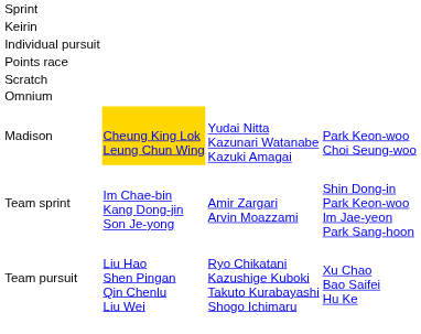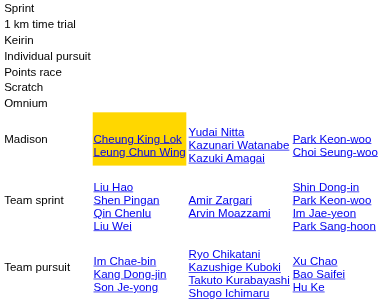 <table>
 <tr>
 <td>Sprint</td>
+<td></td>
+<td></td>
+<td></td>
+</tr>
+<tr>
+<td>1 km time trial</td>
 <td></td>
 <td></td>
 <td></td>
 </tr>
 <tr>
 <td>Keirin</td>
 <td></td>
 <td></td>
 <td></td>
 </tr>
 <tr>
 <td>Individual pursuit</td>
 <td></td>
 <td></td>
 <td></td>
 </tr>
 <tr>
 <td>Points race</td>
 <td></td>
 <td></td>
 <td></td>
 </tr>
 <tr>
 <td>Scratch</td>
 <td></td>
 <td></td>
 <td></td>
 </tr>
 <tr>
 <td>Omnium</td>
 <td></td>
 <td></td>
 <td></td>
 </tr>
 <tr>
 <td>Madison</td>
 <td style="background: gold;"><br><a href='#'>Cheung King Lok</a><br><a href='#'>Leung Chun Wing</a></td>
 <td><br><a href='#'>Yudai Nitta</a><br><a href='#'>Kazunari Watanabe</a><br><a href='#'>Kazuki Amagai</a></td>
 <td><br><a href='#'>Park Keon-woo</a><br><a href='#'>Choi Seung-woo</a></td>
 </tr>
 <tr>
 <td>Team sprint</td>
-<td><br><a href='#'>Im Chae-bin</a><br><a href='#'>Kang Dong-jin</a><br><a href='#'>Son Je-yong</a></td>
+<td><br><a href='#'>Liu Hao</a><br><a href='#'>Shen Pingan</a><br><a href='#'>Qin Chenlu</a><br><a href='#'>Liu Wei</a></td>
 <td><br><a href='#'>Amir Zargari</a><br><a href='#'>Arvin Moazzami</a></td>
 <td><br><a href='#'>Shin Dong-in</a><br><a href='#'>Park Keon-woo</a><br><a href='#'>Im Jae-yeon</a><br><a href='#'>Park Sang-hoon</a></td>
 </tr>
 <tr>
 <td>Team pursuit</td>
-<td><br><a href='#'>Liu Hao</a><br><a href='#'>Shen Pingan</a><br><a href='#'>Qin Chenlu</a><br><a href='#'>Liu Wei</a></td>
+<td><br><a href='#'>Im Chae-bin</a><br><a href='#'>Kang Dong-jin</a><br><a href='#'>Son Je-yong</a></td>
 <td><br><a href='#'>Ryo Chikatani</a><br><a href='#'>Kazushige Kuboki</a><br><a href='#'>Takuto Kurabayashi</a><br><a href='#'>Shogo Ichimaru</a></td>
 <td><br><a href='#'>Xu Chao</a><br><a href='#'>Bao Saifei</a><br><a href='#'>Hu Ke</a></td>
 </tr>
 </table>
